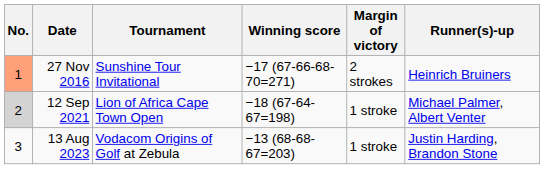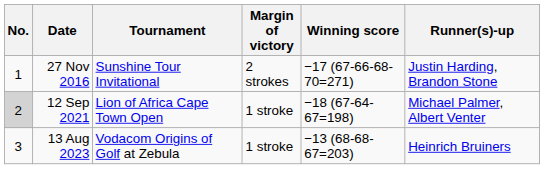 <table class="wikitable" style="font-size:95%;">
 <tr>
 <th>No.</th>
 <th>Date</th>
 <th>Tournament</th>
+<th>Margin of<br>victory</th>
 <th>Winning score</th>
-<th>Margin of<br>victory</th>
 <th>Runner(s)-up</th>
 </tr>
 <tr>
-<td align=center style="background: lightsalmon;">1</td>
+<td align=center>1</td>
 <td align=right>27 Nov <a href='#'>2016</a></td>
 <td><a href='#'>Sunshine Tour Invitational</a></td>
+<td>2 strokes</td>
 <td>−17 (67-66-68-70=271)</td>
-<td>2 strokes</td>
-<td> <a href='#'>Heinrich Bruiners</a></td>
+<td> <a href='#'>Justin Harding</a>,  <a href='#'>Brandon Stone</a></td>
 </tr>
 <tr>
 <td align=center style="background: lightgrey;">2</td>
 <td align=right>12 Sep <a href='#'>2021</a></td>
 <td><a href='#'>Lion of Africa Cape Town Open</a></td>
+<td>1 stroke</td>
 <td>−18 (67-64-67=198)</td>
-<td>1 stroke</td>
 <td> <a href='#'>Michael Palmer</a>,  <a href='#'>Albert Venter</a></td>
 </tr>
 <tr>
 <td align=center>3</td>
 <td align=right>13 Aug <a href='#'>2023</a></td>
 <td><a href='#'>Vodacom Origins of Golf</a> at Zebula</td>
+<td>1 stroke</td>
 <td>−13 (68-68-67=203)</td>
-<td>1 stroke</td>
-<td> <a href='#'>Justin Harding</a>,  <a href='#'>Brandon Stone</a></td>
+<td> <a href='#'>Heinrich Bruiners</a></td>
 </tr>
 </table>
